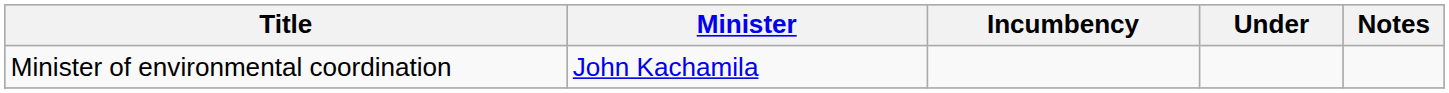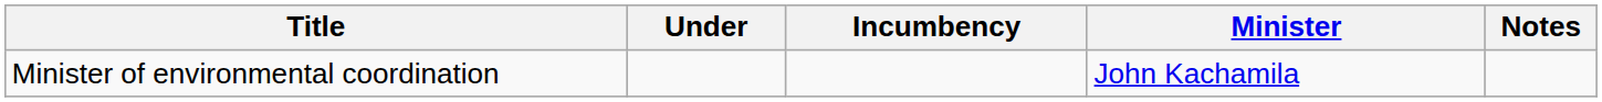 <table class="wikitable" style="width:100%;">
 <tr>
 <th>Title</th>
+<th style="width:10%;">Under</th>
+<th style="width:160px;">Incumbency</th>
 <th style="width:25%;"><a href='#'>Minister</a></th>
-<th style="width:160px;">Incumbency</th>
-<th style="width:10%;">Under</th>
 <th style="width:7%;">Notes</th>
 </tr>
 <tr>
 <td>Minister of environmental coordination</td>
-<td><a href='#'>John Kachamila</a></td>
 <td></td>
 <td></td>
+<td><a href='#'>John Kachamila</a></td>
 <td></td>
 </tr>
 </table>
